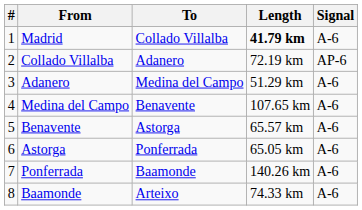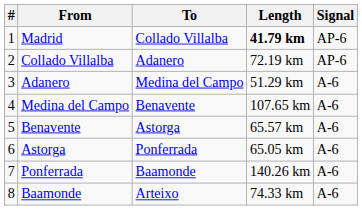 <table class="wikitable" style="margin:1em auto;">
 <tr>
 <th>#</th>
 <th>From</th>
 <th>To</th>
 <th>Length</th>
 <th>Signal</th>
 </tr>
 <tr --->
 <td>1</td>
 <td><a href='#'>Madrid</a></td>
 <td><a href='#'>Collado Villalba</a></td>
 <td><strong>41.79 km</strong></td>
-<td>A-6</td>
+<td>AP-6</td>
 </tr>
 <tr --->
 <td>2</td>
 <td><a href='#'>Collado Villalba</a></td>
 <td><a href='#'>Adanero</a></td>
 <td>72.19 km</td>
 <td>AP-6</td>
 </tr>
 <tr --->
 <td>3</td>
 <td><a href='#'>Adanero</a></td>
 <td><a href='#'>Medina del Campo</a></td>
 <td>51.29 km</td>
 <td>A-6</td>
 </tr>
 <tr --->
 <td>4</td>
 <td><a href='#'>Medina del Campo</a></td>
 <td><a href='#'>Benavente</a></td>
 <td>107.65 km</td>
 <td>A-6</td>
 </tr>
 <tr --->
 <td>5</td>
 <td><a href='#'>Benavente</a></td>
 <td><a href='#'>Astorga</a></td>
 <td>65.57 km</td>
 <td>A-6</td>
 </tr>
 <tr --->
 <td>6</td>
 <td><a href='#'>Astorga</a></td>
 <td><a href='#'>Ponferrada</a></td>
 <td>65.05 km</td>
 <td>A-6</td>
 </tr>
 <tr --->
 <td>7</td>
 <td><a href='#'>Ponferrada</a></td>
 <td><a href='#'>Baamonde</a></td>
 <td>140.26 km</td>
 <td>A-6</td>
 </tr>
 <tr --->
 <td>8</td>
 <td><a href='#'>Baamonde</a></td>
 <td><a href='#'>Arteixo</a></td>
 <td>74.33 km</td>
 <td>A-6</td>
 </tr>
 </table>
